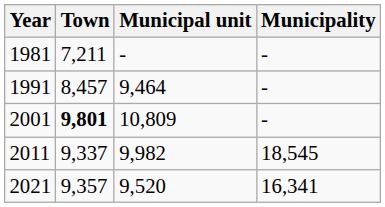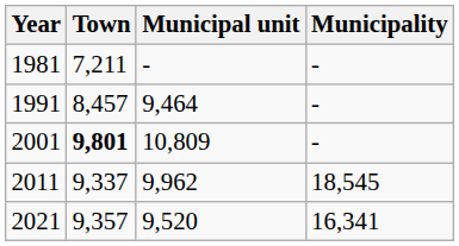 <table class=wikitable>
 <tr>
 <th>Year</th>
 <th>Town</th>
 <th>Municipal unit</th>
 <th>Municipality</th>
 </tr>
 <tr>
 <td>1981</td>
 <td>7,211</td>
 <td>-</td>
 <td>-</td>
 </tr>
 <tr>
 <td>1991</td>
 <td>8,457</td>
 <td>9,464</td>
 <td>-</td>
 </tr>
 <tr>
 <td>2001</td>
 <td><strong>9,801</strong></td>
 <td>10,809</td>
 <td>-</td>
 </tr>
 <tr>
 <td>2011</td>
 <td>9,337</td>
-<td>9,982</td>
+<td>9,962</td>
 <td>18,545</td>
 </tr>
 <tr>
 <td>2021</td>
 <td>9,357</td>
 <td>9,520</td>
 <td>16,341</td>
 </tr>
 </table>
